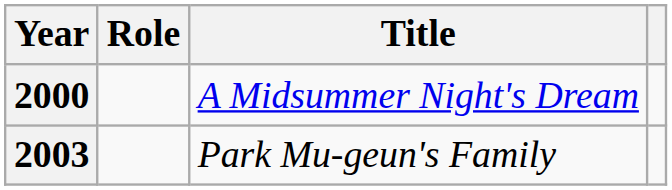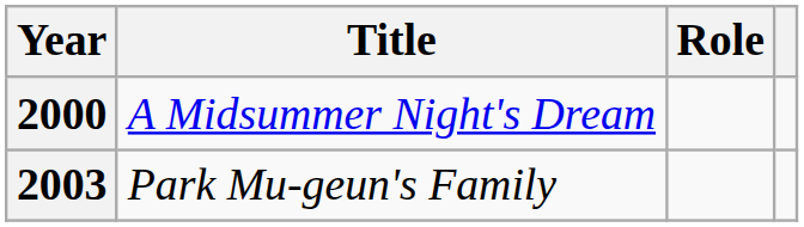 <table class="wikitable plainrowheaders sortable">
 <tr>
 <th scope="col">Year</th>
+<th scope="col">Title</th>
 <th scope="col">Role</th>
-<th scope="col">Title</th>
 <th scope="col" class="unsortable"></th>
 </tr>
 <tr>
 <th scope="row">2000</th>
+<td><em><a href='#'>A Midsummer Night's Dream</a></em></td>
 <td></td>
-<td><em><a href='#'>A Midsummer Night's Dream</a></em></td>
 <td style="text-align:center"></td>
 </tr>
 <tr>
 <th scope="row">2003</th>
+<td><em>Park Mu-geun's Family</em> </td>
 <td></td>
-<td><em>Park Mu-geun's Family</em> </td>
 <td style="text-align:center"></td>
 </tr>
 </table>
